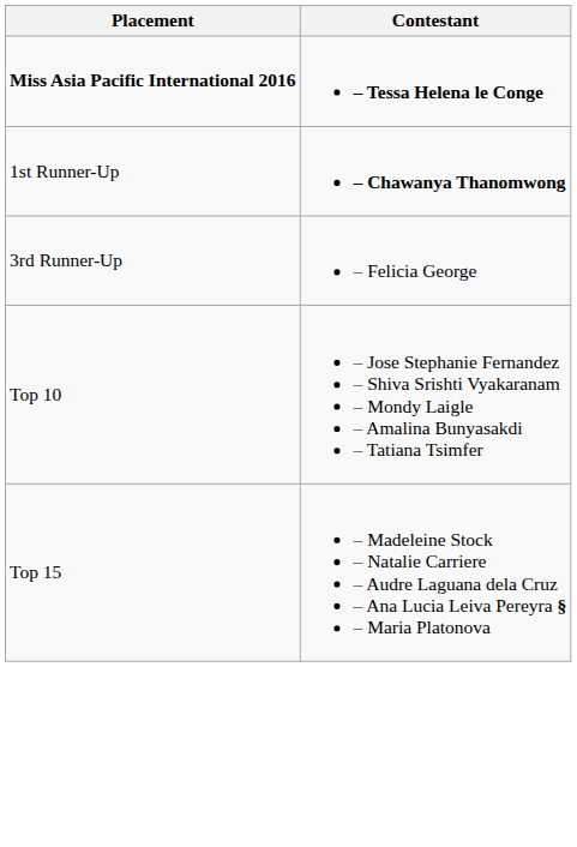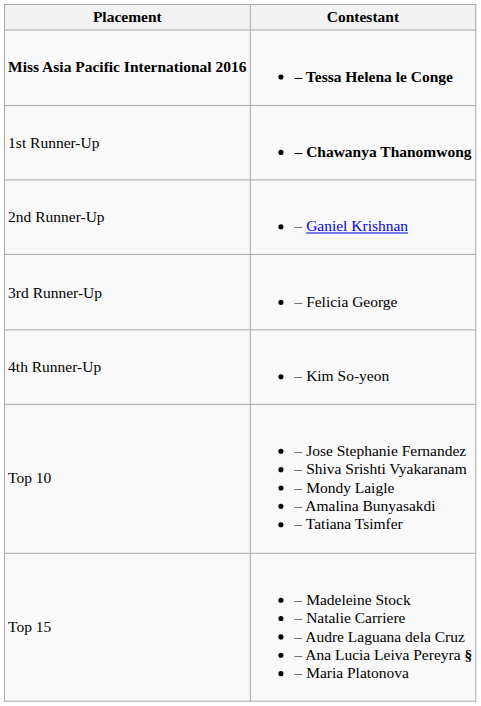 <table class="wikitable sortable" style="font-size: 95%;">
 <tr>
 <th>Placement</th>
 <th>Contestant</th>
 </tr>
 <tr>
 <td><strong>Miss Asia Pacific International 2016</strong></td>
 <td><br><ul><li><strong> – Tessa Helena le Conge</strong></li></ul></td>
 </tr>
 <tr>
 <td>1st Runner-Up</td>
 <td><strong><br><ul><li> – Chawanya Thanomwong</li></ul></strong></td>
 </tr>
 <tr>
+<td>2nd Runner-Up</td>
+<td><br><ul><li> – <a href='#'>Ganiel Krishnan</a></li></ul></td>
+</tr>
+<tr>
 <td>3rd Runner-Up</td>
 <td><br><ul><li> – Felicia George</li></ul></td>
+</tr>
+<tr>
+<td>4th Runner-Up</td>
+<td><br><ul><li> – Kim So-yeon</li></ul></td>
 </tr>
 <tr>
 <td>Top 10</td>
 <td><br><ul><li> – Jose Stephanie Fernandez</li><li> – Shiva Srishti Vyakaranam</li><li> – Mondy Laigle</li><li> – Amalina Bunyasakdi</li><li> – Tatiana Tsimfer</li></ul></td>
 </tr>
 <tr>
 <td>Top 15</td>
 <td><br><ul><li> – Madeleine Stock</li><li> – Natalie Carriere</li><li> – Audre Laguana dela Cruz</li><li> – Ana Lucia Leiva Pereyra <strong>§</strong></li><li> – Maria Platonova</li></ul></td>
 </tr>
 </table>
